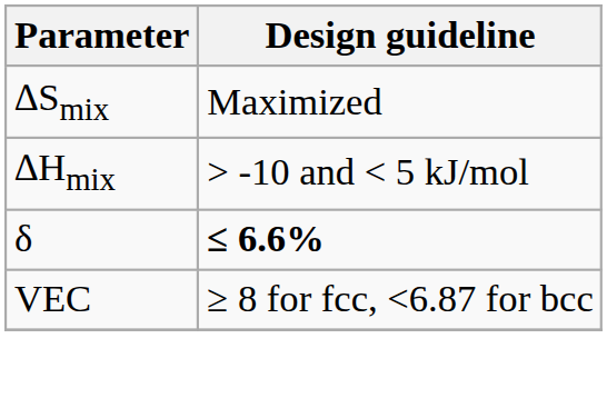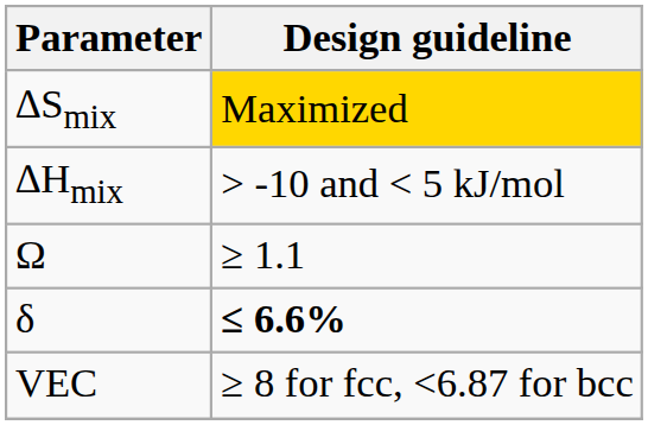 <table class="wikitable floatright">
 <tr>
 <th>Parameter</th>
 <th>Design guideline</th>
 </tr>
 <tr>
 <td>∆S<sub>mix</sub></td>
-<td>Maximized</td>
+<td style="background: gold;">Maximized</td>
 </tr>
 <tr>
 <td>∆H<sub>mix</sub></td>
 <td>> -10 and < 5 kJ/mol</td>
+</tr>
+<tr>
+<td>Ω</td>
+<td>≥ 1.1</td>
 </tr>
 <tr>
 <td>δ</td>
 <td><strong>≤ 6.6%</strong></td>
 </tr>
 <tr>
 <td>VEC</td>
 <td>≥ 8 for fcc, <6.87 for bcc</td>
 </tr>
 <tr>
 </tr>
 </table>
